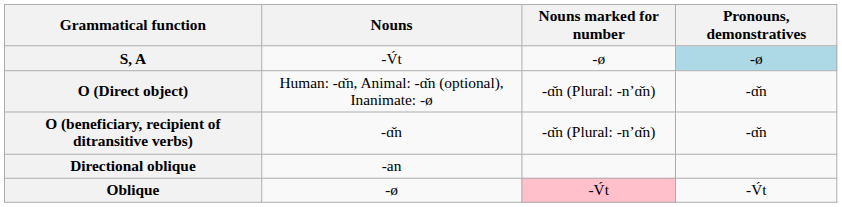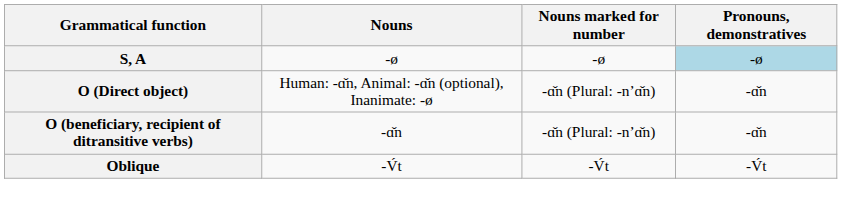 <table class="wikitable" style="text-align: center;">
 <tr>
 <th>Grammatical function</th>
 <th>Nouns</th>
 <th>Nouns marked for number</th>
 <th>Pronouns, demonstratives</th>
 </tr>
 <tr>
 <th>S, A</th>
-<td>-V́t</td>
+<td>-ø</td>
 <td>-ø</td>
 <td style="background: lightblue;">-ø</td>
 </tr>
 <tr>
 <th>O (Direct object)</th>
 <td>Human: -ɑ̌n, Animal: -ɑ̌n (optional), Inanimate: -ø</td>
 <td>-ɑ̌n (Plural: -n’ɑ̌n)</td>
 <td>-ɑ̌n</td>
 </tr>
 <tr>
 <th>O (beneficiary, recipient of ditransitive verbs)</th>
 <td>-ɑ̌n</td>
 <td>-ɑ̌n (Plural: -n’ɑ̌n)</td>
 <td>-ɑ̌n</td>
 </tr>
 <tr>
-<th>Directional oblique</th>
-<td>-an</td>
-<td></td>
-<td></td>
-</tr>
-<tr>
 <th>Oblique</th>
-<td>-ø</td>
-<td style="background: pink;">-V́t</td>
+<td>-V́t</td>
+<td>-V́t</td>
 <td>-V́t</td>
 </tr>
 </table>
